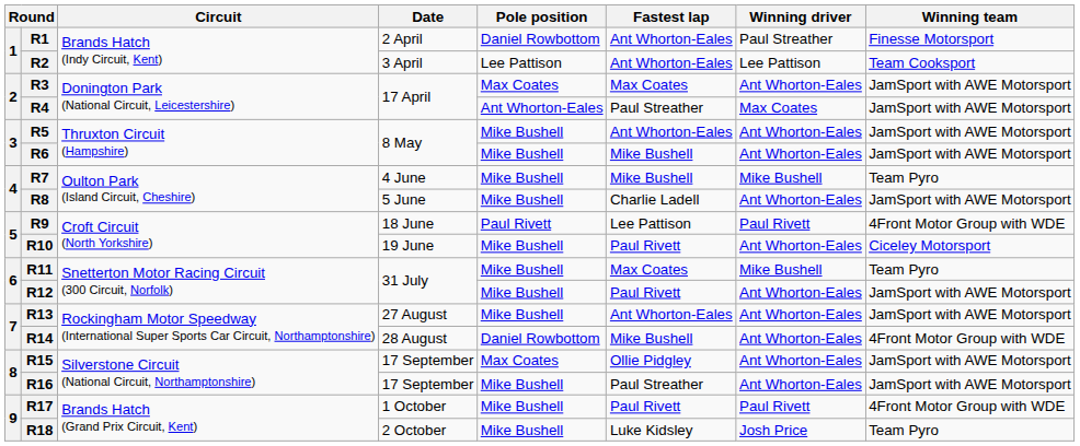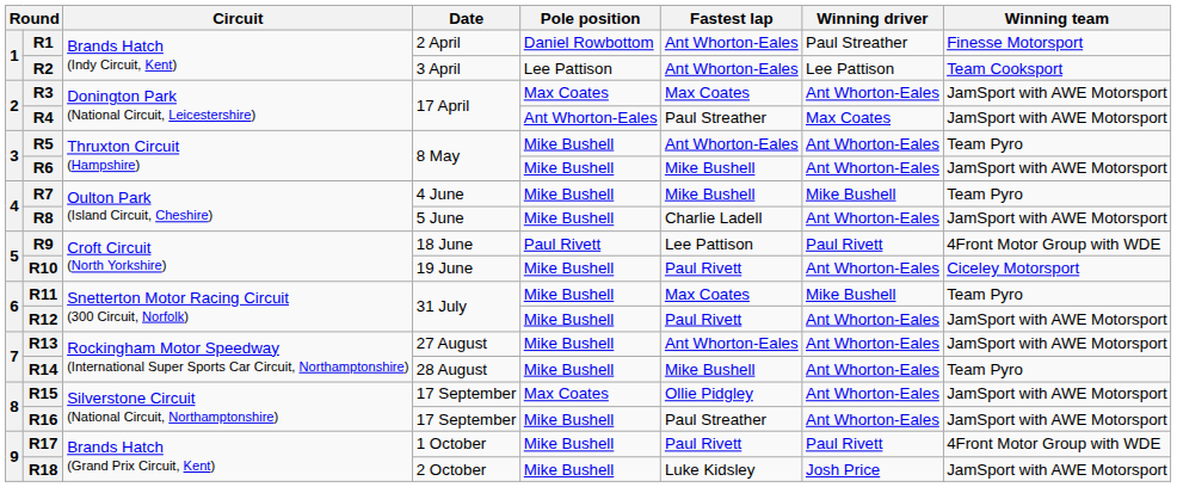 <table class="wikitable" style="font-size: 85%">
 <tr>
 <th colspan=2>Round</th>
 <th>Circuit</th>
 <th>Date</th>
 <th>Pole position</th>
 <th>Fastest lap</th>
 <th>Winning driver</th>
 <th>Winning team</th>
 </tr>
 <tr>
 <th rowspan=2>1</th>
 <th>R1</th>
 <td rowspan=2><a href='#'>Brands Hatch</a><br><small>(Indy Circuit, <a href='#'>Kent</a>)</small></td>
 <td>2 April</td>
 <td> <a href='#'>Daniel Rowbottom</a></td>
 <td nowrap> <a href='#'>Ant Whorton-Eales</a></td>
 <td> Paul Streather</td>
 <td><a href='#'>Finesse Motorsport</a></td>
 </tr>
 <tr>
 <th>R2</th>
 <td>3 April</td>
 <td> Lee Pattison</td>
 <td> <a href='#'>Ant Whorton-Eales</a></td>
 <td> Lee Pattison</td>
 <td><a href='#'>Team Cooksport</a></td>
 </tr>
 <tr>
 <th rowspan=2>2</th>
 <th>R3</th>
 <td rowspan=2><a href='#'>Donington Park</a><br><small>(National Circuit, <a href='#'>Leicestershire</a>)</small></td>
 <td rowspan=2>17 April</td>
 <td> <a href='#'>Max Coates</a></td>
 <td> <a href='#'>Max Coates</a></td>
 <td> <a href='#'>Ant Whorton-Eales</a></td>
 <td nowrap>JamSport with AWE Motorsport</td>
 </tr>
 <tr>
 <th>R4</th>
 <td nowrap> <a href='#'>Ant Whorton-Eales</a></td>
 <td> Paul Streather</td>
 <td> <a href='#'>Max Coates</a></td>
 <td>JamSport with AWE Motorsport</td>
 </tr>
 <tr>
 <th rowspan=2>3</th>
 <th>R5</th>
 <td rowspan=2><a href='#'>Thruxton Circuit</a><br><small>(<a href='#'>Hampshire</a>)</small></td>
 <td rowspan=2>8 May</td>
 <td> <a href='#'>Mike Bushell</a></td>
 <td> <a href='#'>Ant Whorton-Eales</a></td>
 <td> <a href='#'>Ant Whorton-Eales</a></td>
-<td>JamSport with AWE Motorsport</td>
+<td>Team Pyro</td>
 </tr>
 <tr>
 <th>R6</th>
 <td> <a href='#'>Mike Bushell</a></td>
 <td> <a href='#'>Mike Bushell</a></td>
 <td> <a href='#'>Ant Whorton-Eales</a></td>
 <td>JamSport with AWE Motorsport</td>
 </tr>
 <tr>
 <th rowspan=2>4</th>
 <th>R7</th>
 <td rowspan=2><a href='#'>Oulton Park</a><br><small>(Island Circuit, <a href='#'>Cheshire</a>)</small></td>
 <td>4 June</td>
 <td> <a href='#'>Mike Bushell</a></td>
 <td> <a href='#'>Mike Bushell</a></td>
 <td> <a href='#'>Mike Bushell</a></td>
 <td>Team Pyro</td>
 </tr>
 <tr>
 <th>R8</th>
 <td>5 June</td>
 <td> <a href='#'>Mike Bushell</a></td>
 <td> Charlie Ladell</td>
 <td> <a href='#'>Ant Whorton-Eales</a></td>
 <td>JamSport with AWE Motorsport</td>
 </tr>
 <tr>
 <th rowspan=2>5</th>
 <th>R9</th>
 <td rowspan=2><a href='#'>Croft Circuit</a><br><small>(<a href='#'>North Yorkshire</a>)</small></td>
 <td>18 June</td>
 <td> <a href='#'>Paul Rivett</a></td>
 <td> Lee Pattison</td>
 <td> <a href='#'>Paul Rivett</a></td>
 <td>4Front Motor Group with WDE</td>
 </tr>
 <tr>
 <th>R10</th>
 <td>19 June</td>
 <td> <a href='#'>Mike Bushell</a></td>
 <td> <a href='#'>Paul Rivett</a></td>
 <td nowrap> <a href='#'>Ant Whorton-Eales</a></td>
 <td><a href='#'>Ciceley Motorsport</a></td>
 </tr>
 <tr>
 <th rowspan=2>6</th>
 <th>R11</th>
 <td rowspan=2><a href='#'>Snetterton Motor Racing Circuit</a><br><small>(300 Circuit, <a href='#'>Norfolk</a>)</small></td>
 <td rowspan=2>31 July</td>
 <td> <a href='#'>Mike Bushell</a></td>
 <td> <a href='#'>Max Coates</a></td>
 <td> <a href='#'>Mike Bushell</a></td>
 <td>Team Pyro</td>
 </tr>
 <tr>
 <th>R12</th>
 <td> <a href='#'>Mike Bushell</a></td>
 <td> <a href='#'>Paul Rivett</a></td>
 <td> <a href='#'>Ant Whorton-Eales</a></td>
 <td>JamSport with AWE Motorsport</td>
 </tr>
 <tr>
 <th rowspan=2>7</th>
 <th>R13</th>
 <td rowspan=2 nowrap><a href='#'>Rockingham Motor Speedway</a><br><small>(International Super Sports Car Circuit, <a href='#'>Northamptonshire</a>)</small></td>
 <td>27 August</td>
 <td> <a href='#'>Mike Bushell</a></td>
 <td> <a href='#'>Ant Whorton-Eales</a></td>
 <td> <a href='#'>Ant Whorton-Eales</a></td>
 <td>JamSport with AWE Motorsport</td>
 </tr>
 <tr>
 <th>R14</th>
 <td>28 August</td>
-<td> <a href='#'>Daniel Rowbottom</a></td>
+<td> <a href='#'>Mike Bushell</a></td>
 <td> <a href='#'>Mike Bushell</a></td>
 <td> <a href='#'>Ant Whorton-Eales</a></td>
-<td>4Front Motor Group with WDE</td>
+<td>Team Pyro</td>
 </tr>
 <tr>
 <th rowspan=2>8</th>
 <th>R15</th>
 <td rowspan=2><a href='#'>Silverstone Circuit</a><br><small>(National Circuit, <a href='#'>Northamptonshire</a>)</small></td>
 <td nowrap>17 September</td>
 <td> <a href='#'>Max Coates</a></td>
 <td> <a href='#'>Ollie Pidgley</a></td>
 <td> <a href='#'>Ant Whorton-Eales</a></td>
 <td>JamSport with AWE Motorsport</td>
 </tr>
 <tr>
 <th>R16</th>
 <td>17 September</td>
 <td> <a href='#'>Mike Bushell</a></td>
 <td> Paul Streather</td>
 <td> <a href='#'>Ant Whorton-Eales</a></td>
 <td>JamSport with AWE Motorsport</td>
 </tr>
 <tr>
 <th rowspan=2>9</th>
 <th>R17</th>
 <td rowspan=2><a href='#'>Brands Hatch</a><br><small>(Grand Prix Circuit, <a href='#'>Kent</a>)</small></td>
 <td>1 October</td>
 <td> <a href='#'>Mike Bushell</a></td>
 <td> <a href='#'>Paul Rivett</a></td>
 <td> <a href='#'>Paul Rivett</a></td>
 <td>4Front Motor Group with WDE</td>
 </tr>
 <tr>
 <th>R18</th>
 <td>2 October</td>
 <td> <a href='#'>Mike Bushell</a></td>
 <td> Luke Kidsley</td>
 <td> <a href='#'>Josh Price</a></td>
-<td>Team Pyro</td>
+<td>JamSport with AWE Motorsport</td>
 </tr>
 </table>
